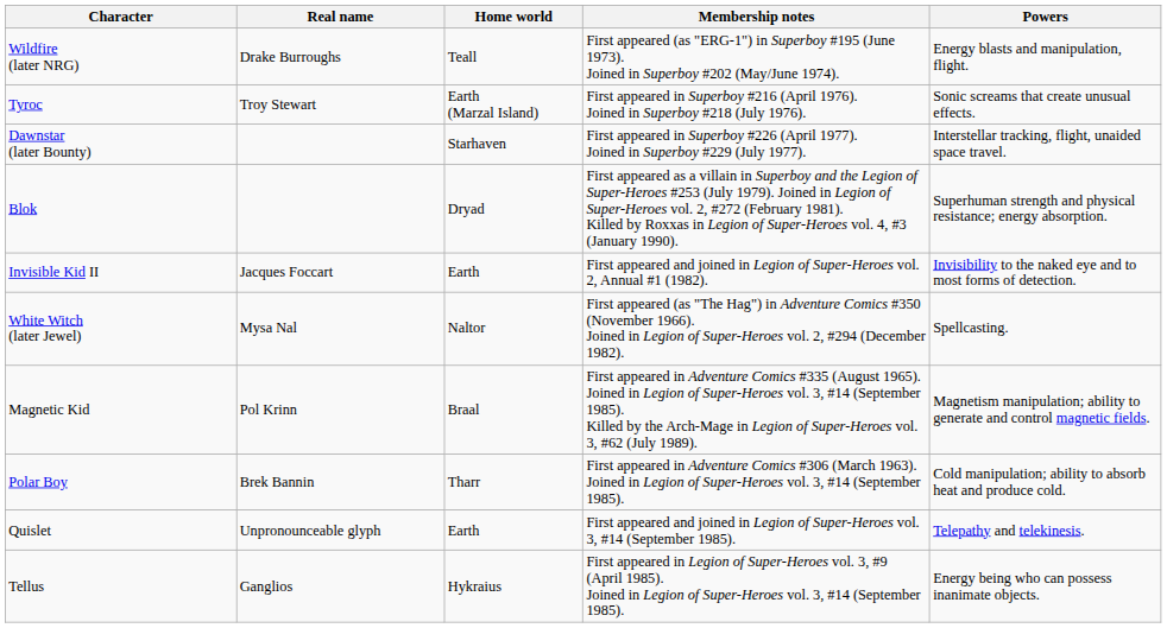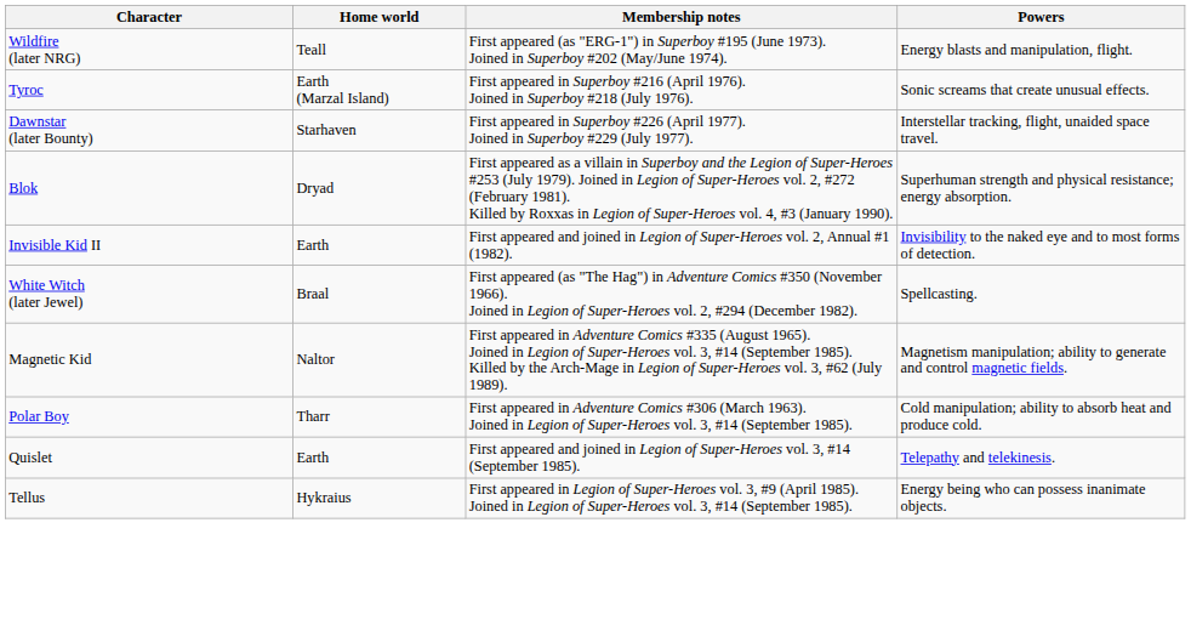 <table class="wikitable" width=100%>
 <tr>
 <th width=20%>Character</th>
-<th width=18%>Real name</th>
 <th width=12%>Home world</th>
 <th width=30%>Membership notes</th>
 <th width=20%>Powers</th>
 </tr>
 <tr>
 <td><a href='#'>Wildfire</a><br>(later NRG)</td>
-<td>Drake Burroughs</td>
 <td>Teall</td>
 <td>First appeared (as "ERG-1") in <em>Superboy</em> #195 (June 1973).<br>Joined in <em>Superboy</em> #202 (May/June 1974).</td>
 <td>Energy blasts and manipulation, flight.</td>
 </tr>
 <tr>
 <td><a href='#'>Tyroc</a></td>
-<td>Troy Stewart</td>
 <td>Earth<br>(Marzal Island)</td>
 <td>First appeared in <em>Superboy</em> #216 (April 1976).<br>Joined in <em>Superboy</em> #218 (July 1976).</td>
 <td>Sonic screams that create unusual effects.</td>
 </tr>
 <tr>
 <td><a href='#'>Dawnstar</a><br>(later Bounty)</td>
-<td></td>
 <td>Starhaven</td>
 <td>First appeared in <em>Superboy</em> #226 (April 1977).<br>Joined in <em>Superboy</em> #229 (July 1977).</td>
 <td>Interstellar tracking, flight, unaided space travel.</td>
 </tr>
 <tr>
 <td><a href='#'>Blok</a></td>
-<td></td>
 <td>Dryad</td>
 <td>First appeared as a villain in <em>Superboy and the Legion of Super-Heroes</em> #253 (July 1979). Joined in <em>Legion of Super-Heroes</em> vol. 2, #272 (February 1981).<br>Killed by Roxxas in <em>Legion of Super-Heroes</em> vol. 4, #3 (January 1990).</td>
 <td>Superhuman strength and physical resistance; energy absorption.</td>
 </tr>
 <tr>
 <td><a href='#'>Invisible Kid</a> II</td>
-<td>Jacques Foccart</td>
 <td>Earth</td>
 <td>First appeared and joined in <em>Legion of Super-Heroes</em> vol. 2, Annual #1 (1982).</td>
 <td><a href='#'>Invisibility</a> to the naked eye and to most forms of detection.</td>
 </tr>
 <tr>
 <td><a href='#'>White Witch</a><br>(later Jewel)</td>
-<td>Mysa Nal</td>
-<td>Naltor</td>
+<td>Braal</td>
 <td>First appeared (as "The Hag") in <em>Adventure Comics</em> #350 (November 1966).<br>Joined in <em>Legion of Super-Heroes</em> vol. 2, #294 (December 1982).</td>
 <td>Spellcasting.</td>
 </tr>
 <tr>
 <td>Magnetic Kid</td>
-<td>Pol Krinn</td>
-<td>Braal</td>
+<td>Naltor</td>
 <td>First appeared in <em>Adventure Comics</em> #335 (August 1965).<br>Joined in <em>Legion of Super-Heroes</em> vol. 3, #14 (September 1985).<br>Killed by the Arch-Mage in <em>Legion of Super-Heroes</em> vol. 3, #62 (July 1989).</td>
 <td>Magnetism manipulation; ability to generate and control <a href='#'>magnetic fields</a>.</td>
 </tr>
 <tr>
 <td><a href='#'>Polar Boy</a></td>
-<td>Brek Bannin</td>
 <td>Tharr</td>
 <td>First appeared in <em>Adventure Comics</em> #306 (March 1963).<br>Joined in <em>Legion of Super-Heroes</em> vol. 3, #14 (September 1985).</td>
 <td>Cold manipulation; ability to absorb heat and produce cold.</td>
 </tr>
 <tr>
 <td>Quislet</td>
-<td>Unpronounceable glyph</td>
 <td>Earth</td>
 <td>First appeared and joined in <em>Legion of Super-Heroes</em> vol. 3, #14 (September 1985).</td>
 <td><a href='#'>Telepathy</a> and <a href='#'>telekinesis</a>.</td>
 </tr>
 <tr>
 <td>Tellus</td>
-<td>Ganglios</td>
 <td>Hykraius</td>
 <td>First appeared in <em>Legion of Super-Heroes</em> vol. 3, #9 (April 1985).<br>Joined in <em>Legion of Super-Heroes</em> vol. 3, #14 (September 1985).</td>
 <td>Energy being who can possess inanimate objects.</td>
 </tr>
 </table>
